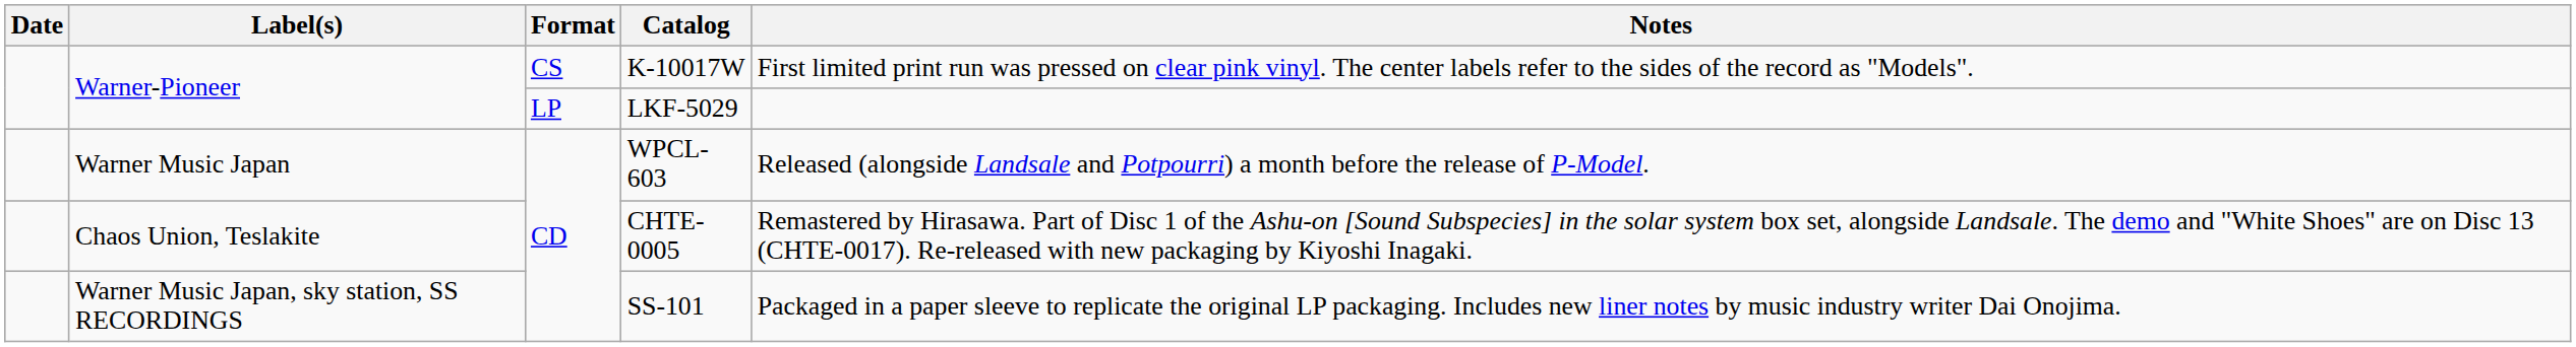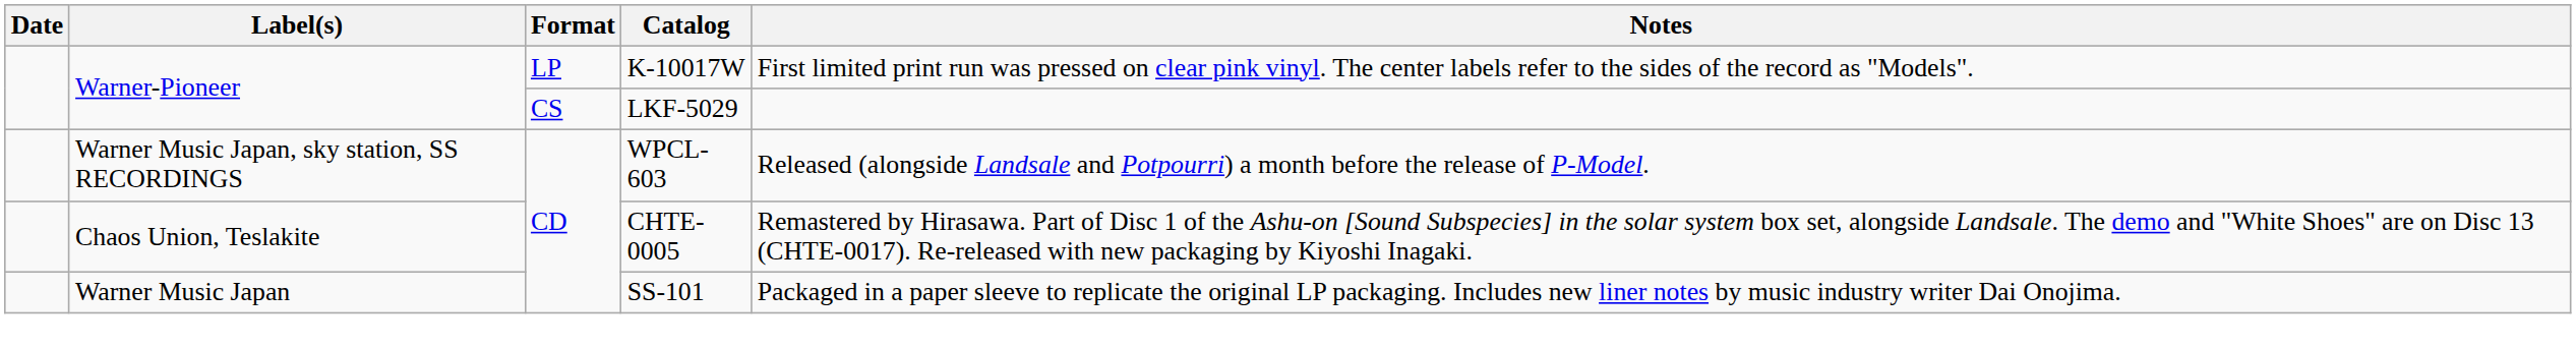 <table class="wikitable">
 <tr>
 <th>Date</th>
 <th>Label(s)</th>
 <th>Format</th>
 <th>Catalog</th>
 <th>Notes</th>
 </tr>
 <tr>
 <td rowspan=2></td>
 <td rowspan=2><a href='#'>Warner</a>-<a href='#'>Pioneer</a></td>
-<td><a href='#'>CS</a></td>
+<td><a href='#'>LP</a></td>
 <td>K-10017W</td>
 <td>First limited print run was pressed on <a href='#'>clear pink vinyl</a>. The center labels refer to the sides of the record as "Models".</td>
 </tr>
 <tr>
-<td><a href='#'>LP</a></td>
+<td><a href='#'>CS</a></td>
 <td>LKF-5029</td>
 <td></td>
 </tr>
 <tr>
 <td></td>
-<td>Warner Music Japan</td>
+<td>Warner Music Japan, sky station, SS RECORDINGS</td>
 <td rowspan=3><a href='#'>CD</a></td>
 <td>WPCL-603</td>
 <td>Released (alongside <em><a href='#'>Landsale</a></em> and <em><a href='#'>Potpourri</a></em>) a month before the release of <em><a href='#'>P-Model</a></em>.</td>
 </tr>
 <tr>
 <td><br></td>
 <td>Chaos Union, Teslakite</td>
 <td>CHTE-0005</td>
 <td>Remastered by Hirasawa. Part of Disc 1 of the <em>Ashu-on [Sound Subspecies] in the solar system</em> box set, alongside <em>Landsale</em>. The <a href='#'>demo</a> and "White Shoes" are on Disc 13 (CHTE-0017). Re-released with new packaging by Kiyoshi Inagaki.</td>
 </tr>
 <tr>
 <td></td>
-<td>Warner Music Japan, sky station, SS RECORDINGS</td>
+<td>Warner Music Japan</td>
 <td>SS-101</td>
 <td>Packaged in a paper sleeve to replicate the original LP packaging. Includes new <a href='#'>liner notes</a> by music industry writer Dai Onojima.</td>
 </tr>
 </table>
